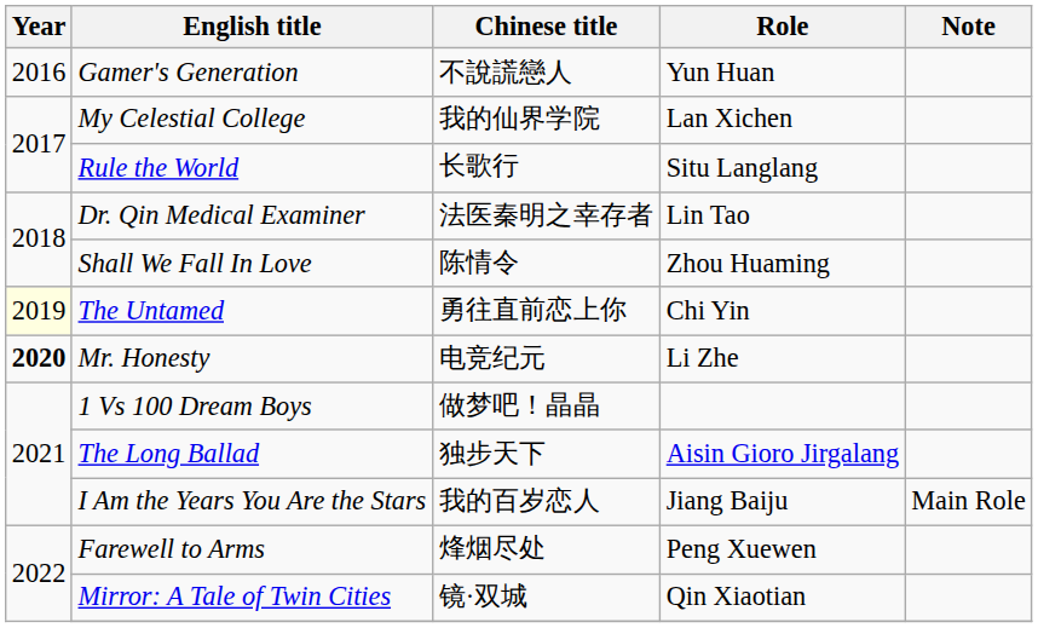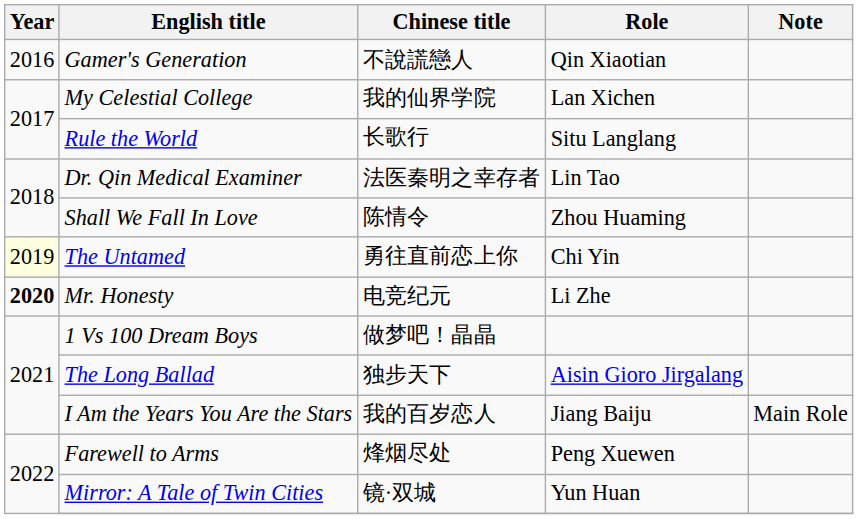 <table class="wikitable">
 <tr>
 <th>Year</th>
 <th>English title</th>
 <th>Chinese title</th>
 <th>Role</th>
 <th>Note</th>
 </tr>
 <tr>
 <td>2016</td>
 <td><em>Gamer's Generation</em></td>
 <td>不說謊戀人</td>
-<td>Yun Huan</td>
+<td>Qin Xiaotian</td>
 <td></td>
 </tr>
 <tr>
 <td rowspan="2">2017</td>
 <td><em>My Celestial College</em></td>
 <td>我的仙界学院</td>
 <td>Lan Xichen</td>
 <td></td>
 </tr>
 <tr>
 <td><em><a href='#'>Rule the World</a></em></td>
 <td>长歌行</td>
 <td>Situ Langlang</td>
 <td></td>
 </tr>
 <tr>
 <td rowspan="2">2018</td>
 <td><em>Dr. Qin Medical Examiner</em></td>
 <td>法医秦明之幸存者</td>
 <td>Lin Tao</td>
 <td></td>
 </tr>
 <tr>
 <td><em>Shall We Fall In Love</em></td>
 <td>陈情令</td>
 <td>Zhou Huaming</td>
 <td></td>
 </tr>
 <tr>
 <td style="background: lightyellow;">2019</td>
 <td><em><a href='#'>The Untamed</a></em></td>
 <td>勇往直前恋上你</td>
 <td>Chi Yin</td>
 <td></td>
 </tr>
 <tr>
 <td><strong>2020</strong></td>
 <td><em>Mr. Honesty</em></td>
 <td>电竞纪元</td>
 <td>Li Zhe</td>
 <td></td>
 </tr>
 <tr>
 <td rowspan=3>2021</td>
 <td><em>1 Vs 100 Dream Boys</em></td>
 <td>做梦吧！晶晶</td>
 <td></td>
 <td></td>
 </tr>
 <tr>
 <td><em><a href='#'>The Long Ballad</a></em></td>
 <td>独步天下</td>
 <td><a href='#'>Aisin Gioro Jirgalang</a></td>
 <td></td>
 </tr>
 <tr>
 <td><em>I Am the Years You Are the Stars</em></td>
 <td>我的百岁恋人</td>
 <td>Jiang Baiju</td>
 <td>Main Role</td>
 </tr>
 <tr>
 <td rowspan="3">2022</td>
 <td><em>Farewell to Arms</em></td>
 <td>烽烟尽处</td>
 <td>Peng Xuewen</td>
 <td></td>
 </tr>
 <tr>
 <td><em><a href='#'>Mirror: A Tale of Twin Cities</a></em></td>
 <td>镜·双城</td>
-<td>Qin Xiaotian</td>
+<td>Yun Huan</td>
 <td></td>
 </tr>
 <tr>
 </tr>
 </table>
